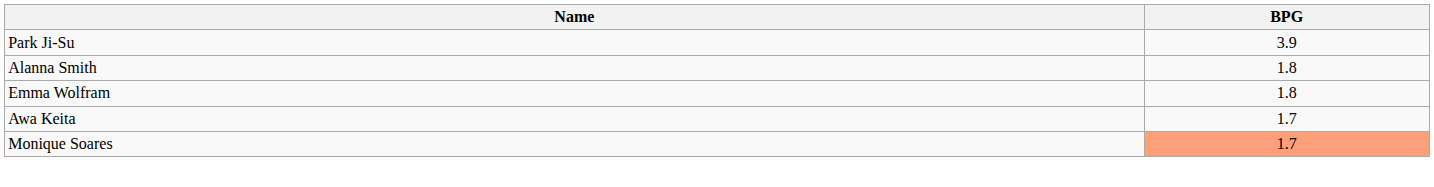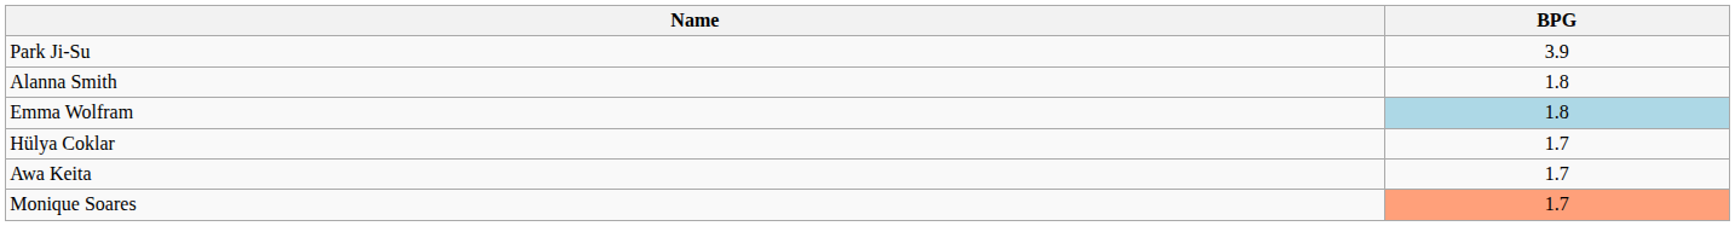 <table class=wikitable width="90%">
 <tr>
 <th width="80%">Name</th>
 <th width="20%">BPG</th>
 </tr>
 <tr>
 <td> Park Ji-Su</td>
 <td align=center>3.9</td>
 </tr>
 <tr>
 <td> Alanna Smith</td>
 <td align=center>1.8</td>
 </tr>
 <tr>
 <td> Emma Wolfram</td>
-<td align=center>1.8</td>
+<td align=center style="background: lightblue;">1.8</td>
+</tr>
+<tr>
+<td> Hülya Coklar</td>
+<td align=center>1.7</td>
 </tr>
 <tr>
 <td> Awa Keita</td>
 <td align=center>1.7</td>
 </tr>
 <tr>
 <td> Monique Soares</td>
 <td align=center style="background: lightsalmon;">1.7</td>
 </tr>
 </table>
